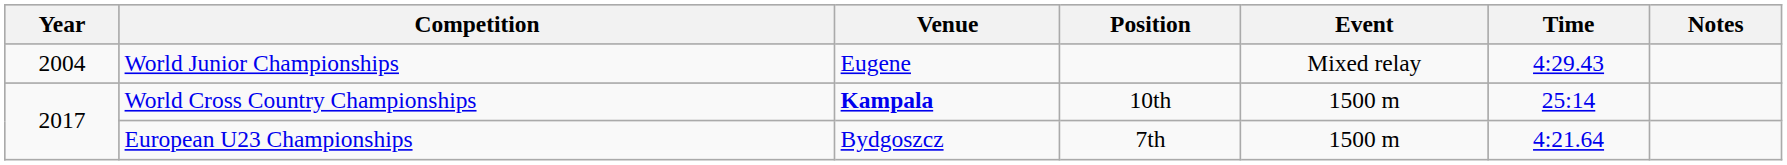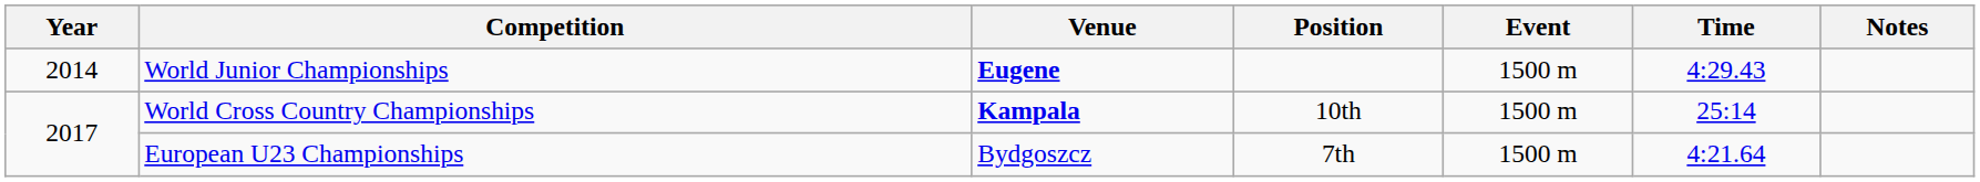 <table class="wikitable" width=55% style="font-size:90%; text-align:center;">
 <tr>
 <th>Year</th>
 <th>Competition</th>
 <th>Venue</th>
 <th>Position</th>
 <th>Event</th>
 <th>Time</th>
 <th>Notes</th>
 </tr>
 <tr>
-<td>2004</td>
+<td>2014</td>
 <td align=left><a href='#'>World Junior Championships</a></td>
-<td align=left> <a href='#'>Eugene</a></td>
+<td align=left><strong> <a href='#'>Eugene</a></strong></td>
 <td></td>
-<td>Mixed relay</td>
+<td>1500 m</td>
 <td><a href='#'>4:29.43</a></td>
 <td></td>
 </tr>
 <tr>
 <td rowspan=2>2017</td>
 <td align=left><a href='#'>World Cross Country Championships</a></td>
 <td align=left><strong> <a href='#'>Kampala</a></strong></td>
 <td>10th</td>
 <td>1500 m</td>
 <td><a href='#'>25:14</a></td>
 <td></td>
 </tr>
 <tr>
 <td align=left><a href='#'>European U23 Championships</a></td>
 <td align=left> <a href='#'>Bydgoszcz</a></td>
 <td>7th</td>
 <td>1500 m</td>
 <td><a href='#'>4:21.64</a></td>
 <td></td>
 </tr>
 </table>
